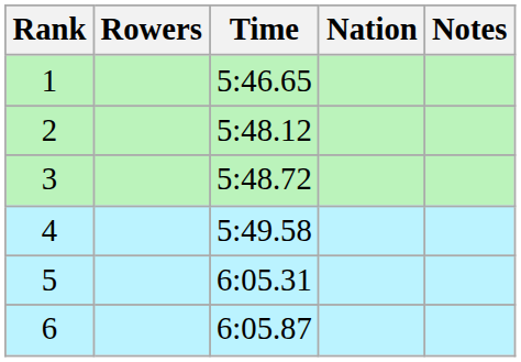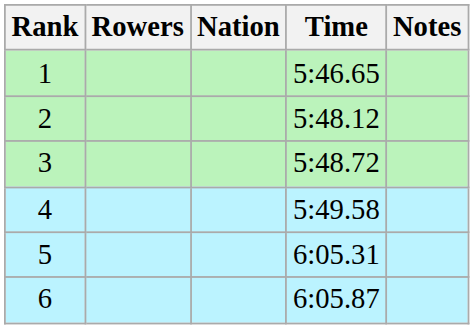 <table class="wikitable sortable" style="text-align:center">
 <tr>
 <th>Rank</th>
 <th>Rowers</th>
+<th>Nation</th>
 <th>Time</th>
-<th>Nation</th>
 <th>Notes</th>
 </tr>
 <tr bgcolor=bbf3bb>
 <td>1</td>
 <td align=left data-sort-value="Hajek, Andreas"></td>
+<td align=left></td>
 <td>5:46.65</td>
-<td align=left></td>
 <td></td>
 </tr>
 <tr bgcolor=bbf3bb>
 <td>2</td>
 <td align=left data-sort-value="Bodenmann, Ueli"></td>
+<td align=left></td>
 <td>5:48.12</td>
-<td align=left></td>
 <td></td>
 </tr>
 <tr bgcolor=bbf3bb>
 <td>3</td>
 <td align=left data-sort-value="Di Giovanni, Fiorenzo"></td>
+<td align=left></td>
 <td>5:48.72</td>
-<td align=left></td>
 <td></td>
 </tr>
 <tr bgcolor=bbf3ff>
 <td>4</td>
 <td align=left data-sort-value="Dosenko, Valeriy"></td>
+<td align=left></td>
 <td>5:49.58</td>
-<td align=left></td>
 <td></td>
 </tr>
 <tr bgcolor=bbf3ff>
 <td>5</td>
 <td align=left data-sort-value="Gawkowski, Marek"></td>
+<td align=left></td>
 <td>6:05.31</td>
-<td align=left></td>
 <td></td>
 </tr>
 <tr bgcolor=bbf3ff>
 <td>6</td>
 <td align=left data-sort-value="Crois, Dirk"></td>
+<td align=left></td>
 <td>6:05.87</td>
-<td align=left></td>
 <td></td>
 </tr>
 </table>
